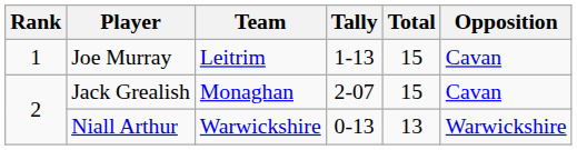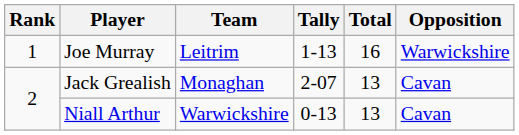 <table class="wikitable">
 <tr>
 <th>Rank</th>
 <th>Player</th>
 <th>Team</th>
 <th>Tally</th>
 <th>Total</th>
 <th>Opposition</th>
 </tr>
 <tr>
 <td rowspan="1" style="text-align:center;">1</td>
 <td>Joe Murray</td>
 <td><a href='#'>Leitrim</a></td>
 <td align=center>1-13</td>
-<td align=center>15</td>
-<td><a href='#'>Cavan</a></td>
+<td align=center>16</td>
+<td><a href='#'>Warwickshire</a></td>
 </tr>
 <tr>
 <td rowspan="2" style="text-align:center;">2</td>
 <td>Jack Grealish</td>
 <td><a href='#'>Monaghan</a></td>
 <td align=center>2-07</td>
-<td align=center>15</td>
+<td align=center>13</td>
 <td><a href='#'>Cavan</a></td>
 </tr>
 <tr>
 <td><a href='#'>Niall Arthur</a></td>
 <td><a href='#'>Warwickshire</a></td>
 <td align=center>0-13</td>
 <td align=center>13</td>
-<td><a href='#'>Warwickshire</a></td>
+<td><a href='#'>Cavan</a></td>
 </tr>
 </table>
